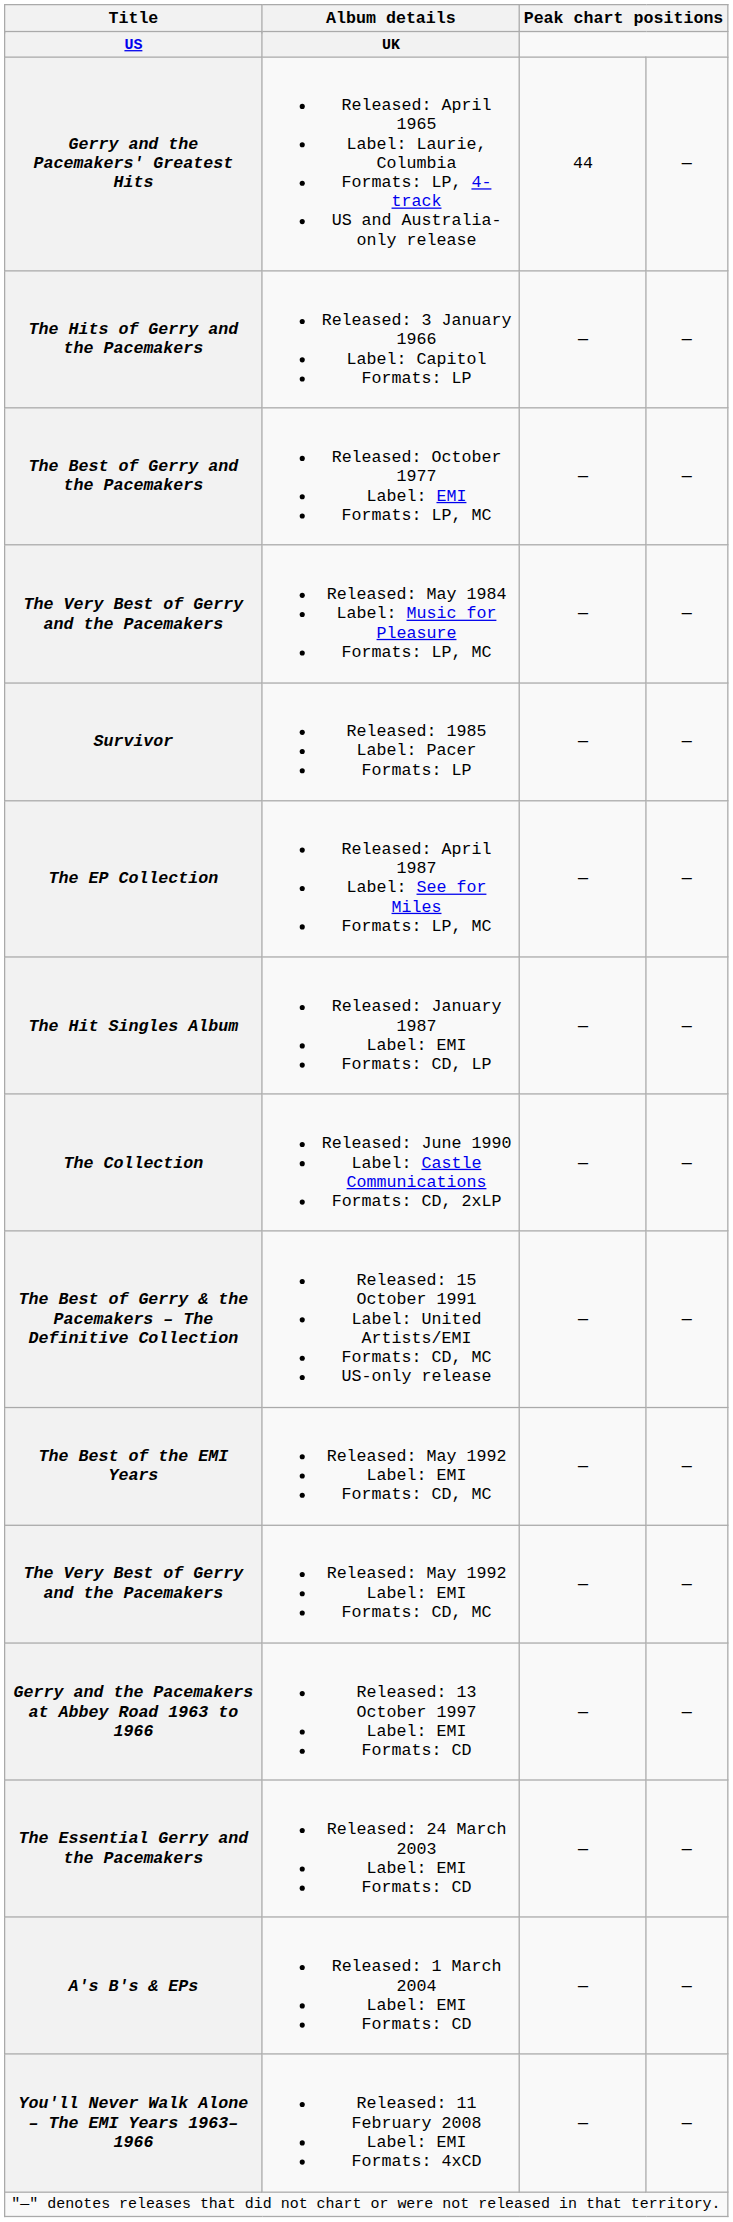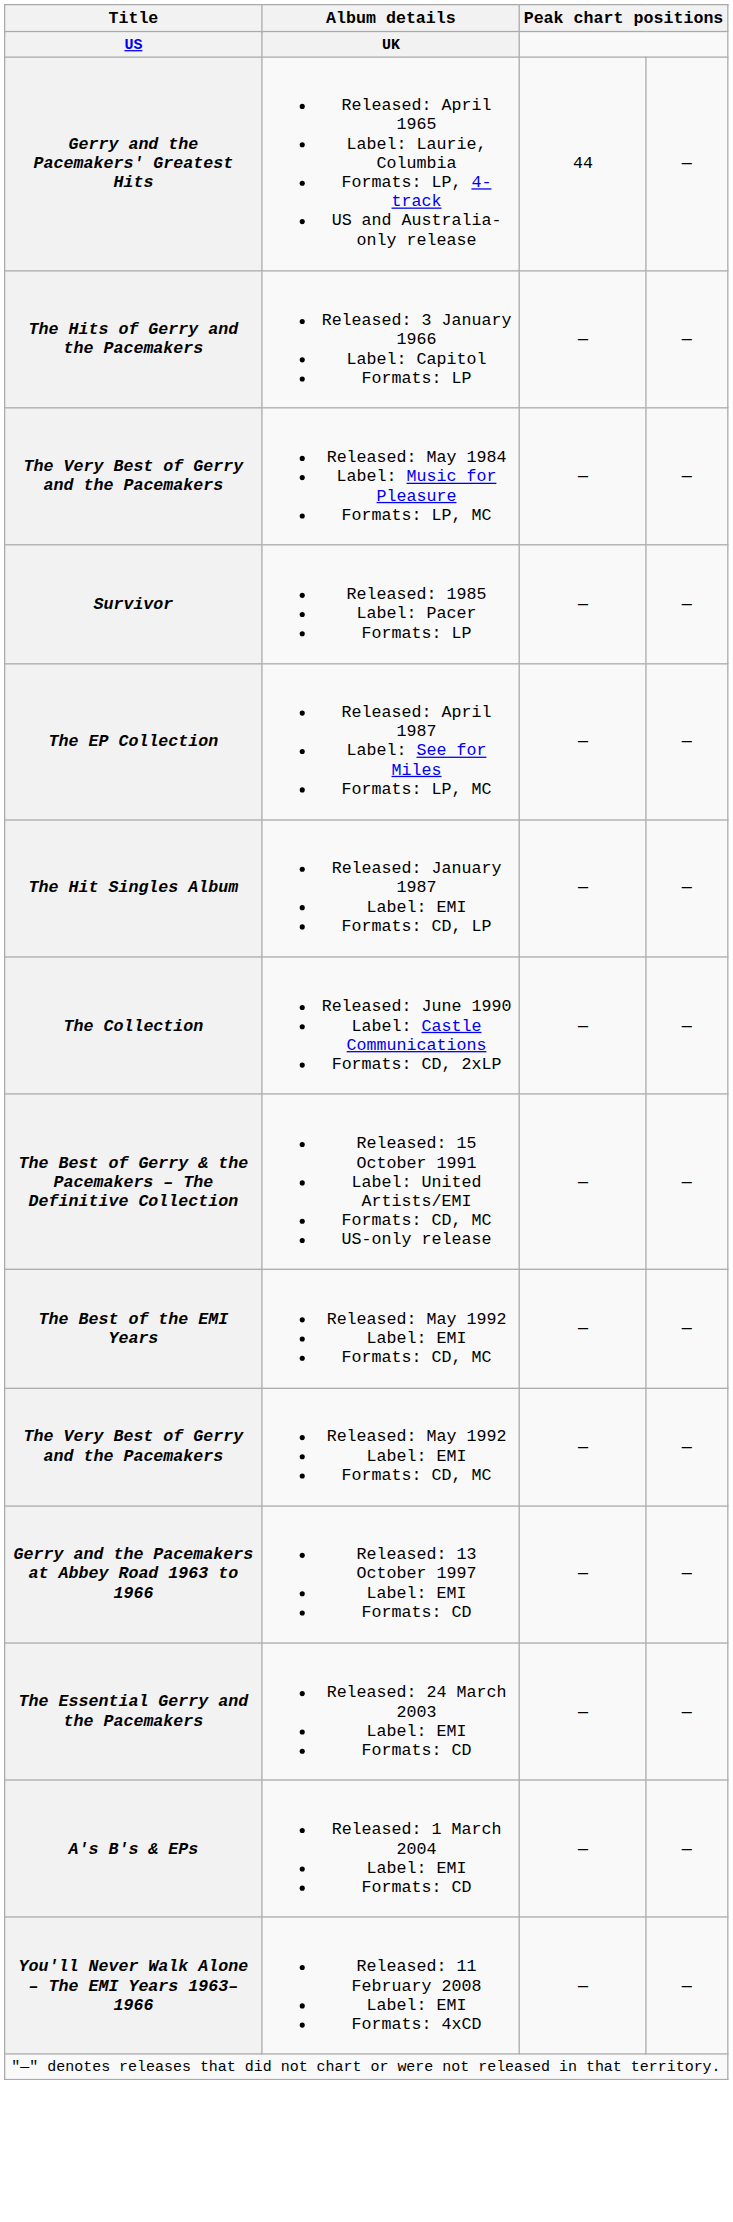 <table class="wikitable plainrowheaders" style="text-align:center;">
 <tr>
 <th rowspan="2" scope="col" style="width:15em;">Title</th>
 <th rowspan="2" scope="col" style="width:15em;">Album details</th>
 <th colspan="2">Peak chart positions</th>
 </tr>
 <tr>
 </tr>
 <tr>
 <th scope="col" style="width:2em;font-size:90%;"><a href='#'>US</a><br></th>
 <th scope="col" style="width:2em;font-size:90%;">UK<br></th>
 </tr>
 <tr>
 <th scope="row"><em>Gerry and the Pacemakers' Greatest Hits</em></th>
 <td><br><ul><li>Released: April 1965</li><li>Label: Laurie, Columbia</li><li>Formats: LP, <a href='#'>4-track</a></li><li>US and Australia-only release</li></ul></td>
 <td>44</td>
 <td>—</td>
 </tr>
 <tr>
 <th scope="row"><em>The Hits of Gerry and the Pacemakers</em></th>
 <td><br><ul><li>Released: 3 January 1966</li><li>Label: Capitol</li><li>Formats: LP</li></ul></td>
-<td>—</td>
-<td>—</td>
-</tr>
-<tr>
-<th scope="row"><em>The Best of Gerry and the Pacemakers</em></th>
-<td><br><ul><li>Released: October 1977</li><li>Label: <a href='#'>EMI</a></li><li>Formats: LP, MC</li></ul></td>
 <td>—</td>
 <td>—</td>
 </tr>
 <tr>
 <th scope="row"><em>The Very Best of Gerry and the Pacemakers</em></th>
 <td><br><ul><li>Released: May 1984</li><li>Label: <a href='#'>Music for Pleasure</a></li><li>Formats: LP, MC</li></ul></td>
 <td>—</td>
 <td>— </td>
 </tr>
 <tr>
 <th scope="row"><em>Survivor</em></th>
 <td><br><ul><li>Released: 1985</li><li>Label: Pacer</li><li>Formats: LP</li></ul></td>
 <td>—</td>
 <td>—</td>
 </tr>
 <tr>
 <th scope="row"><em>The EP Collection</em></th>
 <td><br><ul><li>Released: April 1987</li><li>Label: <a href='#'>See for Miles</a></li><li>Formats: LP, MC</li></ul></td>
 <td>—</td>
 <td>—</td>
 </tr>
 <tr>
 <th scope="row"><em>The Hit Singles Album</em></th>
 <td><br><ul><li>Released: January 1987</li><li>Label: EMI</li><li>Formats: CD, LP</li></ul></td>
 <td>—</td>
 <td>—</td>
 </tr>
 <tr>
 <th scope="row"><em>The Collection</em></th>
 <td><br><ul><li>Released: June 1990</li><li>Label: <a href='#'>Castle Communications</a></li><li>Formats: CD, 2xLP</li></ul></td>
 <td>—</td>
 <td>—</td>
 </tr>
 <tr>
 <th scope="row"><em>The Best of Gerry & the Pacemakers – The Definitive Collection</em></th>
 <td><br><ul><li>Released: 15 October 1991</li><li>Label: United Artists/EMI</li><li>Formats: CD, MC</li><li>US-only release</li></ul></td>
 <td>—</td>
 <td>—</td>
 </tr>
 <tr>
 <th scope="row"><em>The Best of the EMI Years</em></th>
 <td><br><ul><li>Released: May 1992</li><li>Label: EMI</li><li>Formats: CD, MC</li></ul></td>
 <td>—</td>
 <td>—</td>
 </tr>
 <tr>
 <th scope="row"><em>The Very Best of Gerry and the Pacemakers</em></th>
 <td><br><ul><li>Released: May 1992</li><li>Label: EMI</li><li>Formats: CD, MC</li></ul></td>
 <td>—</td>
 <td>—</td>
 </tr>
 <tr>
 <th scope="row"><em>Gerry and the Pacemakers at Abbey Road 1963 to 1966</em></th>
 <td><br><ul><li>Released: 13 October 1997</li><li>Label: EMI</li><li>Formats: CD</li></ul></td>
 <td>—</td>
 <td>—</td>
 </tr>
 <tr>
 <th scope="row"><em>The Essential Gerry and the Pacemakers</em></th>
 <td><br><ul><li>Released: 24 March 2003</li><li>Label: EMI</li><li>Formats: CD</li></ul></td>
 <td>—</td>
 <td>—</td>
 </tr>
 <tr>
 <th scope="row"><em>A's B's & EPs</em></th>
 <td><br><ul><li>Released: 1 March 2004</li><li>Label: EMI</li><li>Formats: CD</li></ul></td>
 <td>—</td>
 <td>—</td>
 </tr>
 <tr>
 <th scope="row"><em>You'll Never Walk Alone – The EMI Years 1963–1966</em></th>
 <td><br><ul><li>Released: 11 February 2008</li><li>Label: EMI</li><li>Formats: 4xCD</li></ul></td>
 <td>—</td>
 <td>—</td>
 </tr>
 <tr>
 <td colspan="4" style="font-size:90%">"—" denotes releases that did not chart or were not released in that territory.</td>
 </tr>
 </table>
